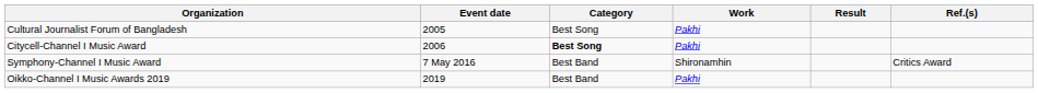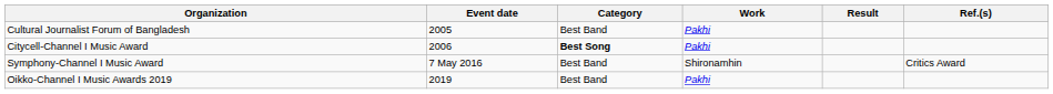 <table class="wikitable sortable" width="99%" style=font-size:96%>
 <tr style="background:#ccc;">
 <th>Organization</th>
 <th>Event date</th>
 <th>Category</th>
 <th>Work</th>
 <th>Result</th>
 <th>Ref.(s)</th>
 </tr>
 <tr>
 <td>Cultural Journalist Forum of Bangladesh</td>
 <td>2005</td>
-<td>Best Song</td>
+<td>Best Band</td>
 <td><em><a href='#'>Pakhi</a></em></td>
 <td></td>
 <td></td>
 </tr>
 <tr>
 <td>Citycell-Channel I Music Award</td>
 <td>2006</td>
 <td><strong>Best Song</strong></td>
 <td><em><a href='#'>Pakhi</a></em></td>
 <td></td>
 <td></td>
 </tr>
 <tr>
 <td>Symphony-Channel I Music Award</td>
 <td>7 May 2016</td>
 <td>Best Band</td>
 <td>Shironamhin</td>
 <td></td>
 <td>Critics Award</td>
 </tr>
 <tr>
 <td>Oikko-Channel I Music Awards 2019</td>
 <td>2019</td>
 <td>Best Band</td>
 <td><em><a href='#'>Pakhi</a></em></td>
 <td></td>
 <td></td>
 </tr>
 </table>
